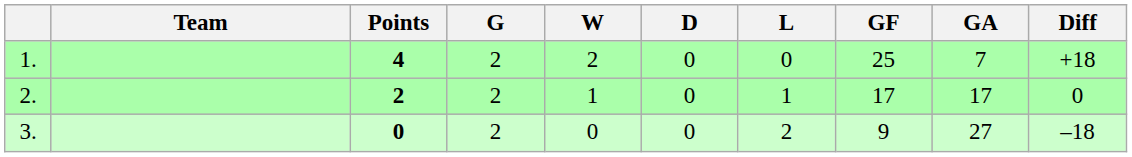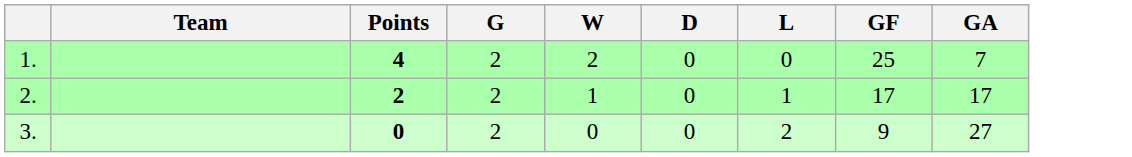 <table class=wikitable style="text-align:center">
 <tr bgcolor="#DCDCDC">
 <th width="25"></th>
 <th width="200">Team</th>
 <th width="60">Points</th>
 <th width="60">G</th>
 <th width="60">W</th>
 <th width="60">D</th>
 <th width="60">L</th>
 <th width="60">GF</th>
 <th width="60">GA</th>
-<th width="60">Diff</th>
 </tr>
 <tr bgcolor=#AAFFAA>
 <td>1.</td>
 <td align=left></td>
 <td><strong>4</strong></td>
 <td>2</td>
 <td>2</td>
 <td>0</td>
 <td>0</td>
 <td>25</td>
 <td>7</td>
-<td>+18</td>
 </tr>
 <tr bgcolor=#AAFFAA>
 <td>2.</td>
 <td align=left></td>
 <td><strong>2</strong></td>
 <td>2</td>
 <td>1</td>
 <td>0</td>
 <td>1</td>
 <td>17</td>
 <td>17</td>
-<td>0</td>
 </tr>
 <tr bgcolor=#CCFFCC>
 <td>3.</td>
 <td align=left></td>
 <td><strong>0</strong></td>
 <td>2</td>
 <td>0</td>
 <td>0</td>
 <td>2</td>
 <td>9</td>
 <td>27</td>
-<td>–18</td>
 </tr>
 </table>
